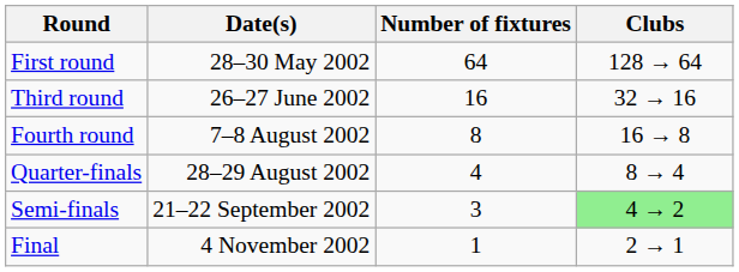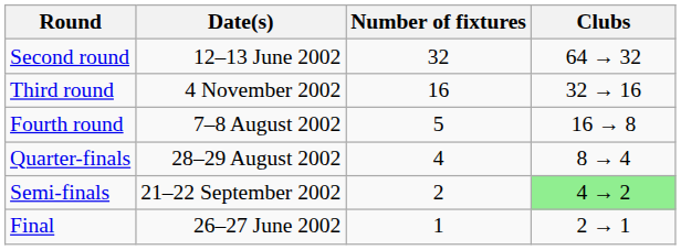 <table class="wikitable" style="text-align:center">
 <tr>
 <th>Round</th>
 <th>Date(s)</th>
 <th>Number of fixtures</th>
 <th width=100>Clubs</th>
 </tr>
 <tr>
-<td align=left><a href='#'>First round</a></td>
-<td align=right>28–30 May 2002</td>
-<td>64</td>
-<td>128 → 64</td>
+<td align=left><a href='#'>Second round</a></td>
+<td align=right>12–13 June 2002</td>
+<td>32</td>
+<td>64 → 32</td>
 </tr>
 <tr>
 <td align=left><a href='#'>Third round</a></td>
-<td align=right>26–27 June 2002</td>
+<td align=right>4 November 2002</td>
 <td>16</td>
 <td>32 → 16</td>
 </tr>
 <tr>
 <td align=left><a href='#'>Fourth round</a></td>
 <td align=right>7–8 August 2002</td>
-<td>8</td>
+<td>5</td>
 <td>16 → 8</td>
 </tr>
 <tr>
 <td align=left><a href='#'>Quarter-finals</a></td>
 <td align=right>28–29 August 2002</td>
 <td>4</td>
 <td>8 → 4</td>
 </tr>
 <tr>
 <td align=left><a href='#'>Semi-finals</a></td>
 <td align=right>21–22 September 2002</td>
-<td>3</td>
+<td>2</td>
 <td style="background: lightgreen;">4 → 2</td>
 </tr>
 <tr>
 <td align=left><a href='#'>Final</a></td>
-<td align=right>4 November 2002</td>
+<td align=right>26–27 June 2002</td>
 <td>1</td>
 <td>2 → 1</td>
 </tr>
 </table>
